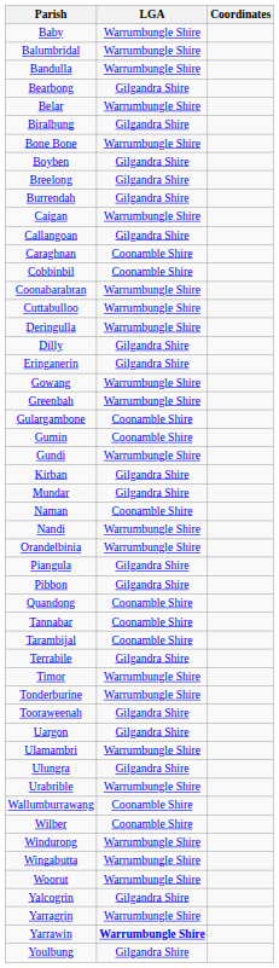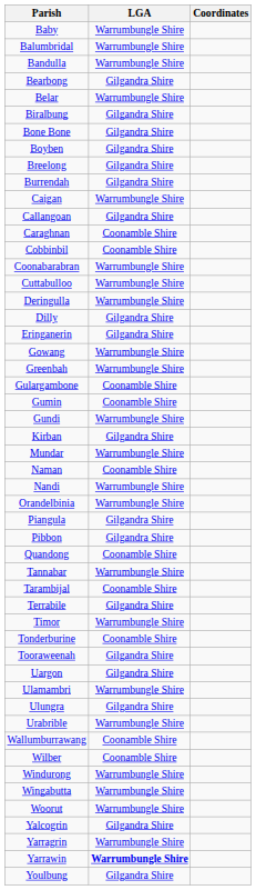 <table class="wikitable" style="text-align:center">
 <tr>
 <th>Parish</th>
 <th>LGA</th>
 <th>Coordinates</th>
 </tr>
 <tr>
 <td><a href='#'>Baby</a></td>
 <td><a href='#'>Warrumbungle Shire</a></td>
 <td></td>
 </tr>
 <tr>
 <td><a href='#'>Balumbridal</a></td>
 <td><a href='#'>Warrumbungle Shire</a></td>
 <td></td>
 </tr>
 <tr>
 <td><a href='#'>Bandulla</a></td>
 <td><a href='#'>Warrumbungle Shire</a></td>
 <td></td>
 </tr>
 <tr>
 <td><a href='#'>Bearbong</a></td>
 <td><a href='#'>Gilgandra Shire</a></td>
 <td></td>
 </tr>
 <tr>
 <td><a href='#'>Belar</a></td>
 <td><a href='#'>Warrumbungle Shire</a></td>
 <td></td>
 </tr>
 <tr>
 <td><a href='#'>Biralbung</a></td>
 <td><a href='#'>Gilgandra Shire</a></td>
 <td></td>
 </tr>
 <tr>
 <td><a href='#'>Bone Bone</a></td>
-<td><a href='#'>Warrumbungle Shire</a></td>
+<td><a href='#'>Gilgandra Shire</a></td>
 <td></td>
 </tr>
 <tr>
 <td><a href='#'>Boyben</a></td>
 <td><a href='#'>Gilgandra Shire</a></td>
 <td></td>
 </tr>
 <tr>
 <td><a href='#'>Breelong</a></td>
 <td><a href='#'>Gilgandra Shire</a></td>
 <td></td>
 </tr>
 <tr>
 <td><a href='#'>Burrendah</a></td>
 <td><a href='#'>Gilgandra Shire</a></td>
 <td></td>
 </tr>
 <tr>
 <td><a href='#'>Caigan</a></td>
 <td><a href='#'>Warrumbungle Shire</a></td>
 <td></td>
 </tr>
 <tr>
 <td><a href='#'>Callangoan</a></td>
 <td><a href='#'>Gilgandra Shire</a></td>
 <td></td>
 </tr>
 <tr>
 <td><a href='#'>Caraghnan</a></td>
 <td><a href='#'>Coonamble Shire</a></td>
 <td></td>
 </tr>
 <tr>
 <td><a href='#'>Cobbinbil</a></td>
 <td><a href='#'>Coonamble Shire</a></td>
 <td></td>
 </tr>
 <tr>
 <td><a href='#'>Coonabarabran</a></td>
 <td><a href='#'>Warrumbungle Shire</a></td>
 <td></td>
 </tr>
 <tr>
 <td><a href='#'>Cuttabulloo</a></td>
 <td><a href='#'>Warrumbungle Shire</a></td>
 <td></td>
 </tr>
 <tr>
 <td><a href='#'>Deringulla</a></td>
 <td><a href='#'>Warrumbungle Shire</a></td>
 <td></td>
 </tr>
 <tr>
 <td><a href='#'>Dilly</a></td>
 <td><a href='#'>Gilgandra Shire</a></td>
 <td></td>
 </tr>
 <tr>
 <td><a href='#'>Eringanerin</a></td>
 <td><a href='#'>Gilgandra Shire</a></td>
 <td></td>
 </tr>
 <tr>
 <td><a href='#'>Gowang</a></td>
 <td><a href='#'>Warrumbungle Shire</a></td>
 <td></td>
 </tr>
 <tr>
 <td><a href='#'>Greenbah</a></td>
 <td><a href='#'>Warrumbungle Shire</a></td>
 <td></td>
 </tr>
 <tr>
 <td><a href='#'>Gulargambone</a></td>
 <td><a href='#'>Coonamble Shire</a></td>
 <td></td>
 </tr>
 <tr>
 <td><a href='#'>Gumin</a></td>
 <td><a href='#'>Coonamble Shire</a></td>
 <td></td>
 </tr>
 <tr>
 <td><a href='#'>Gundi</a></td>
 <td><a href='#'>Warrumbungle Shire</a></td>
 <td></td>
 </tr>
 <tr>
 <td><a href='#'>Kirban</a></td>
 <td><a href='#'>Gilgandra Shire</a></td>
 <td></td>
 </tr>
 <tr>
 <td><a href='#'>Mundar</a></td>
-<td><a href='#'>Gilgandra Shire</a></td>
+<td><a href='#'>Warrumbungle Shire</a></td>
 <td></td>
 </tr>
 <tr>
 <td><a href='#'>Naman</a></td>
 <td><a href='#'>Coonamble Shire</a></td>
 <td></td>
 </tr>
 <tr>
 <td><a href='#'>Nandi</a></td>
 <td><a href='#'>Warrumbungle Shire</a></td>
 <td></td>
 </tr>
 <tr>
 <td><a href='#'>Orandelbinia</a></td>
 <td><a href='#'>Warrumbungle Shire</a></td>
 <td></td>
 </tr>
 <tr>
 <td><a href='#'>Piangula</a></td>
 <td><a href='#'>Gilgandra Shire</a></td>
 <td></td>
 </tr>
 <tr>
 <td><a href='#'>Pibbon</a></td>
 <td><a href='#'>Gilgandra Shire</a></td>
 <td></td>
 </tr>
 <tr>
 <td><a href='#'>Quandong</a></td>
 <td><a href='#'>Coonamble Shire</a></td>
 <td></td>
 </tr>
 <tr>
 <td><a href='#'>Tannabar</a></td>
-<td><a href='#'>Coonamble Shire</a></td>
+<td><a href='#'>Warrumbungle Shire</a></td>
 <td></td>
 </tr>
 <tr>
 <td><a href='#'>Tarambijal</a></td>
 <td><a href='#'>Coonamble Shire</a></td>
 <td></td>
 </tr>
 <tr>
 <td><a href='#'>Terrabile</a></td>
 <td><a href='#'>Gilgandra Shire</a></td>
 <td></td>
 </tr>
 <tr>
 <td><a href='#'>Timor</a></td>
 <td><a href='#'>Warrumbungle Shire</a></td>
 <td></td>
 </tr>
 <tr>
 <td><a href='#'>Tonderburine</a></td>
-<td><a href='#'>Warrumbungle Shire</a></td>
+<td><a href='#'>Coonamble Shire</a></td>
 <td></td>
 </tr>
 <tr>
 <td><a href='#'>Tooraweenah</a></td>
 <td><a href='#'>Gilgandra Shire</a></td>
 <td></td>
 </tr>
 <tr>
 <td><a href='#'>Uargon</a></td>
 <td><a href='#'>Gilgandra Shire</a></td>
 <td></td>
 </tr>
 <tr>
 <td><a href='#'>Ulamambri</a></td>
 <td><a href='#'>Warrumbungle Shire</a></td>
 <td></td>
 </tr>
 <tr>
 <td><a href='#'>Ulungra</a></td>
 <td><a href='#'>Gilgandra Shire</a></td>
 <td></td>
 </tr>
 <tr>
 <td><a href='#'>Urabrible</a></td>
 <td><a href='#'>Warrumbungle Shire</a></td>
 <td></td>
 </tr>
 <tr>
 <td><a href='#'>Wallumburrawang</a></td>
 <td><a href='#'>Coonamble Shire</a></td>
 <td></td>
 </tr>
 <tr>
 <td><a href='#'>Wilber</a></td>
 <td><a href='#'>Coonamble Shire</a></td>
 <td></td>
 </tr>
 <tr>
 <td><a href='#'>Windurong</a></td>
 <td><a href='#'>Warrumbungle Shire</a></td>
 <td></td>
 </tr>
 <tr>
 <td><a href='#'>Wingabutta</a></td>
 <td><a href='#'>Warrumbungle Shire</a></td>
 <td></td>
 </tr>
 <tr>
 <td><a href='#'>Woorut</a></td>
 <td><a href='#'>Warrumbungle Shire</a></td>
 <td></td>
 </tr>
 <tr>
 <td><a href='#'>Yalcogrin</a></td>
 <td><a href='#'>Gilgandra Shire</a></td>
 <td></td>
 </tr>
 <tr>
 <td><a href='#'>Yarragrin</a></td>
 <td><a href='#'>Warrumbungle Shire</a></td>
 <td></td>
 </tr>
 <tr>
 <td><a href='#'>Yarrawin</a></td>
 <td><strong><a href='#'>Warrumbungle Shire</a></strong></td>
 <td></td>
 </tr>
 <tr>
 <td><a href='#'>Youlbung</a></td>
 <td><a href='#'>Gilgandra Shire</a></td>
 <td></td>
 </tr>
 </table>
